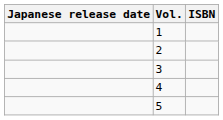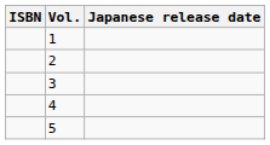 <table class="wikitable">
 <tr>
+<th>ISBN</th>
+<th>Vol.</th>
 <th>Japanese release date</th>
-<th>Vol.</th>
-<th>ISBN</th>
 </tr>
 <tr>
 <td></td>
 <td>1</td>
 <td></td>
 </tr>
 <tr>
 <td></td>
 <td>2</td>
 <td></td>
 </tr>
 <tr>
 <td></td>
 <td>3</td>
 <td></td>
 </tr>
 <tr>
 <td></td>
 <td>4</td>
 <td></td>
 </tr>
 <tr>
 <td></td>
 <td>5</td>
 <td></td>
 </tr>
 </table>
